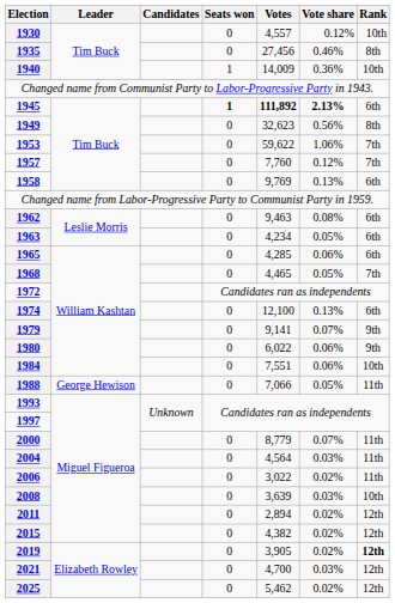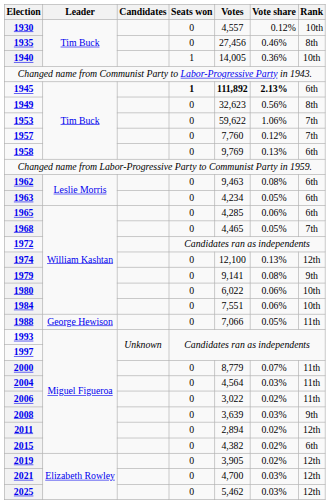 <table class="wikitable" style="text-align: center">
 <tr>
 <th>Election</th>
 <th>Leader</th>
 <th>Candidates</th>
 <th>Seats won</th>
 <th>Votes</th>
 <th>Vote share</th>
 <th>Rank</th>
 </tr>
 <tr>
 <th><a href='#'>1930</a></th>
 <td rowspan="3"><a href='#'>Tim Buck</a></td>
 <td></td>
 <td>0</td>
 <td>4,557</td>
 <td align="right">0.12%</td>
 <td align="right">10th</td>
 </tr>
 <tr>
 <th><a href='#'>1935</a></th>
 <td></td>
 <td>0</td>
 <td>27,456</td>
 <td> 0.46%</td>
 <td> 8th</td>
 </tr>
 <tr>
 <th><a href='#'>1940</a></th>
 <td></td>
 <td>1</td>
-<td>14,009</td>
+<td>14,005</td>
 <td> 0.36%</td>
 <td> 10th</td>
 </tr>
 <tr>
 <td colspan="9" align="center"><em>Changed name from Communist Party to <a href='#'>Labor-Progressive Party</a> in 1943.</em></td>
 </tr>
 <tr>
 <td><strong><a href='#'>1945</a></strong></td>
 <td rowspan="5"><a href='#'>Tim Buck</a></td>
 <td></td>
 <td><strong>1</strong></td>
 <td><strong>111,892</strong></td>
 <td> <strong>2.13%</strong></td>
 <td> 6th</td>
 </tr>
 <tr>
 <td><strong><a href='#'>1949</a></strong></td>
 <td></td>
 <td>0</td>
 <td>32,623</td>
 <td> 0.56%</td>
 <td> 8th</td>
 </tr>
 <tr>
 <td><strong><a href='#'>1953</a></strong></td>
 <td></td>
 <td>0</td>
 <td>59,622</td>
 <td> 1.06%</td>
 <td> 7th</td>
 </tr>
 <tr>
 <td><strong><a href='#'>1957</a></strong></td>
 <td></td>
 <td>0</td>
 <td>7,760</td>
 <td> 0.12%</td>
 <td> 7th</td>
 </tr>
 <tr>
 <td><strong><a href='#'>1958</a></strong></td>
 <td></td>
 <td>0</td>
 <td>9,769</td>
 <td> 0.13%</td>
 <td> 6th</td>
 </tr>
 <tr>
 <td colspan="9" align="center"><em>Changed name from Labor-Progressive Party to Communist Party in 1959.</em></td>
 </tr>
 <tr>
 <th><a href='#'>1962</a></th>
 <td rowspan="2"><a href='#'>Leslie Morris</a></td>
 <td></td>
 <td>0</td>
 <td>9,463</td>
 <td> 0.08%</td>
 <td> 6th</td>
 </tr>
 <tr>
 <th><a href='#'>1963</a></th>
 <td></td>
 <td>0</td>
 <td>4,234</td>
 <td> 0.05%</td>
 <td> 6th</td>
 </tr>
 <tr>
 <th><a href='#'>1965</a></th>
 <td rowspan="7"><a href='#'>William Kashtan</a></td>
 <td></td>
 <td>0</td>
 <td>4,285</td>
 <td> 0.06%</td>
 <td> 6th</td>
 </tr>
 <tr>
 <th><a href='#'>1968</a></th>
 <td></td>
 <td>0</td>
 <td>4,465</td>
 <td> 0.05%</td>
 <td> 7th</td>
 </tr>
 <tr>
 <td><strong><a href='#'>1972</a></strong></td>
 <td></td>
 <td colspan="4"><em>Candidates ran as independents</em></td>
 </tr>
 <tr>
 <th><a href='#'>1974</a></th>
 <td></td>
 <td>0</td>
 <td>12,100</td>
 <td> 0.13%</td>
-<td> 6th</td>
+<td> 12th</td>
 </tr>
 <tr>
 <th><a href='#'>1979</a></th>
 <td></td>
 <td>0</td>
 <td>9,141</td>
-<td> 0.07%</td>
+<td> 0.08%</td>
 <td> 9th</td>
 </tr>
 <tr>
 <th><a href='#'>1980</a></th>
 <td></td>
 <td>0</td>
 <td>6,022</td>
 <td> 0.06%</td>
-<td> 9th</td>
+<td> 10th</td>
 </tr>
 <tr>
 <th><a href='#'>1984</a></th>
 <td></td>
 <td>0</td>
 <td>7,551</td>
 <td> 0.06%</td>
 <td> 10th</td>
 </tr>
 <tr>
 <th><a href='#'>1988</a></th>
 <td><a href='#'>George Hewison</a></td>
 <td></td>
 <td>0</td>
 <td>7,066</td>
 <td> 0.05%</td>
 <td> 11th</td>
 </tr>
 <tr>
 <td><strong><a href='#'>1993</a></strong></td>
 <td rowspan="8"><a href='#'>Miguel Figueroa</a></td>
 <td rowspan="2"><em>Unknown</em></td>
 <td rowspan="2" colspan="4"><em>Candidates ran as independents</em></td>
 </tr>
 <tr>
 <td><strong><a href='#'>1997</a></strong></td>
 </tr>
 <tr>
 <th><a href='#'>2000</a></th>
 <td></td>
 <td>0</td>
 <td>8,779</td>
 <td> 0.07%</td>
 <td> 11th</td>
 </tr>
 <tr>
 <th><a href='#'>2004</a></th>
 <td></td>
 <td>0</td>
 <td>4,564</td>
 <td> 0.03%</td>
 <td> 11th</td>
 </tr>
 <tr>
 <th><a href='#'>2006</a></th>
 <td></td>
 <td>0</td>
 <td>3,022</td>
 <td> 0.02%</td>
 <td> 11th</td>
 </tr>
 <tr>
 <th><a href='#'>2008</a></th>
 <td></td>
 <td>0</td>
 <td>3,639</td>
 <td> 0.03%</td>
-<td> 10th</td>
+<td> 9th</td>
 </tr>
 <tr>
 <th><a href='#'>2011</a></th>
 <td></td>
 <td>0</td>
 <td>2,894</td>
 <td> 0.02%</td>
 <td> 12th</td>
 </tr>
 <tr>
 <th><a href='#'>2015</a></th>
 <td></td>
 <td>0</td>
 <td>4,382</td>
 <td> 0.02%</td>
-<td> 12th</td>
+<td> 6th</td>
 </tr>
 <tr>
 <th><a href='#'>2019</a></th>
 <td rowspan="3"><a href='#'>Elizabeth Rowley</a></td>
 <td></td>
 <td>0</td>
 <td>3,905</td>
 <td> 0.02%</td>
-<td><strong> 12th</strong></td>
+<td> 12th</td>
 </tr>
 <tr>
 <th><a href='#'>2021</a></th>
 <td></td>
 <td>0</td>
 <td>4,700</td>
 <td> 0.03%</td>
 <td> 12th</td>
 </tr>
 <tr>
 <th><a href='#'>2025</a></th>
 <td></td>
 <td>0</td>
 <td>5,462</td>
-<td> 0.02%</td>
+<td> 0.03%</td>
 <td> 12th</td>
 </tr>
 </table>
